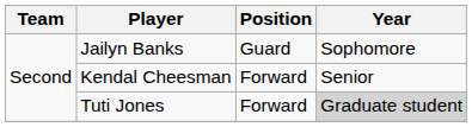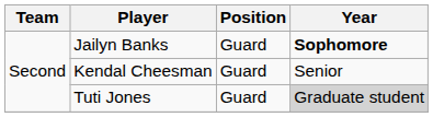 <table class="wikitable" border="1">
 <tr align=center>
 <th style= >Team</th>
 <th style= >Player</th>
 <th style= >Position</th>
 <th style= >Year</th>
 </tr>
 <tr>
 <td rowspan=3>Second</td>
 <td>Jailyn Banks</td>
 <td>Guard</td>
-<td>Sophomore</td>
+<td><strong>Sophomore</strong></td>
 </tr>
 <tr>
 <td>Kendal Cheesman</td>
-<td>Forward</td>
+<td>Guard</td>
 <td>Senior</td>
 </tr>
 <tr>
 <td>Tuti Jones</td>
-<td>Forward</td>
+<td>Guard</td>
 <td style="background: lightgrey;">Graduate student</td>
 </tr>
 <tr>
 </tr>
 </table>
